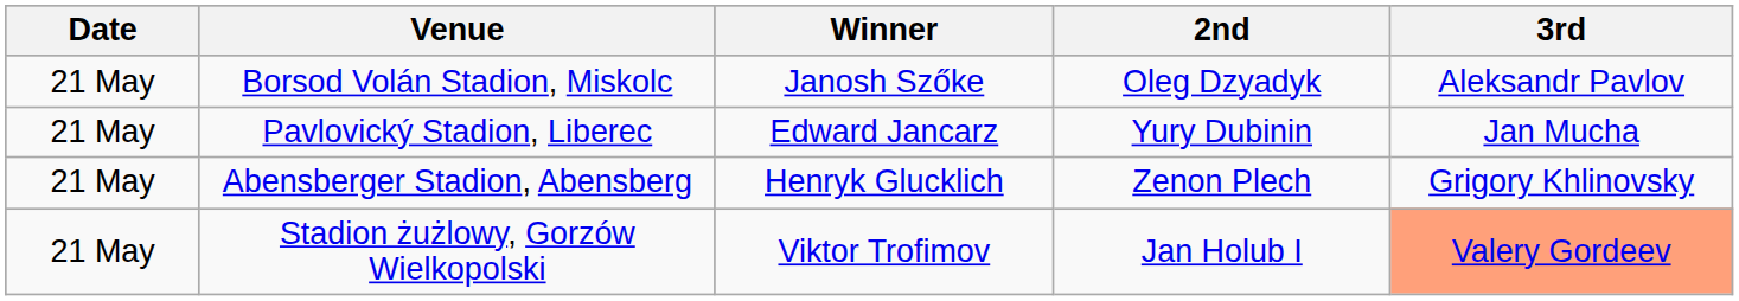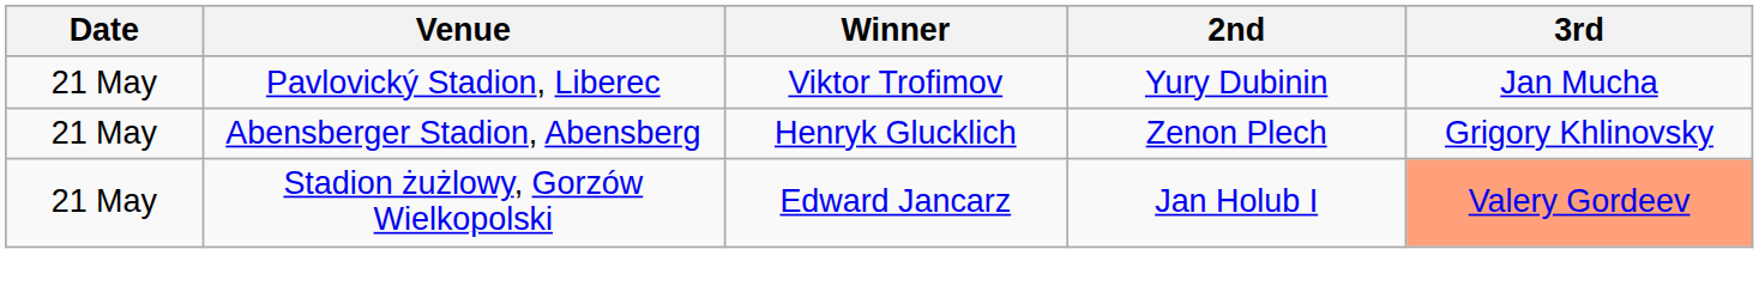 <table class="wikitable" style="text-align:center">
 <tr>
 <th width=100>Date</th>
 <th width=280>Venue</th>
 <th width=180>Winner</th>
 <th width=180>2nd</th>
 <th width=180>3rd</th>
 </tr>
 <tr>
 <td align=center>21 May</td>
-<td> <a href='#'>Borsod Volán Stadion</a>, <a href='#'>Miskolc</a></td>
-<td> <a href='#'>Janosh Szőke</a></td>
-<td> <a href='#'>Oleg Dzyadyk</a></td>
-<td> <a href='#'>Aleksandr Pavlov</a></td>
-</tr>
-<tr>
-<td align=center>21 May</td>
 <td> <a href='#'>Pavlovický Stadion</a>, <a href='#'>Liberec</a></td>
-<td> <a href='#'>Edward Jancarz</a></td>
+<td> <a href='#'>Viktor Trofimov</a></td>
 <td> <a href='#'>Yury Dubinin</a></td>
 <td> <a href='#'>Jan Mucha</a></td>
 </tr>
 <tr>
 <td align=center>21 May</td>
 <td> <a href='#'>Abensberger Stadion</a>, <a href='#'>Abensberg</a></td>
 <td> <a href='#'>Henryk Glucklich</a></td>
 <td> <a href='#'>Zenon Plech</a></td>
 <td> <a href='#'>Grigory Khlinovsky</a></td>
 </tr>
 <tr>
 <td align=center>21 May</td>
 <td> <a href='#'>Stadion żużlowy</a>, <a href='#'>Gorzów Wielkopolski</a></td>
-<td> <a href='#'>Viktor Trofimov</a></td>
+<td> <a href='#'>Edward Jancarz</a></td>
 <td> <a href='#'>Jan Holub I</a></td>
 <td style="background: lightsalmon;"> <a href='#'>Valery Gordeev</a></td>
 </tr>
 </table>
